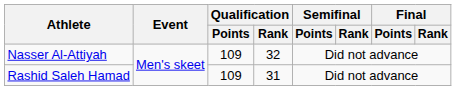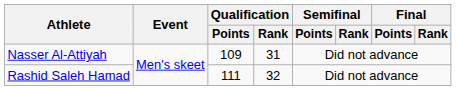 <table class="wikitable" style="font-size:90%">
 <tr>
 <th rowspan="2">Athlete</th>
 <th rowspan="2">Event</th>
 <th colspan=2>Qualification</th>
 <th colspan=2>Semifinal</th>
 <th colspan=2>Final</th>
 </tr>
 <tr style="font-size:95%">
 <th>Points</th>
 <th>Rank</th>
 <th>Points</th>
 <th>Rank</th>
 <th>Points</th>
 <th>Rank</th>
 </tr>
 <tr align=center>
 <td align=left><a href='#'>Nasser Al-Attiyah</a></td>
 <td align=left rowspan=2><a href='#'>Men's skeet</a></td>
 <td>109</td>
-<td>32</td>
+<td>31</td>
 <td colspan=4>Did not advance</td>
 </tr>
 <tr align=center>
 <td align=left><a href='#'>Rashid Saleh Hamad</a></td>
-<td>109</td>
-<td>31</td>
+<td>111</td>
+<td>32</td>
 <td colspan=4>Did not advance</td>
 </tr>
 </table>
